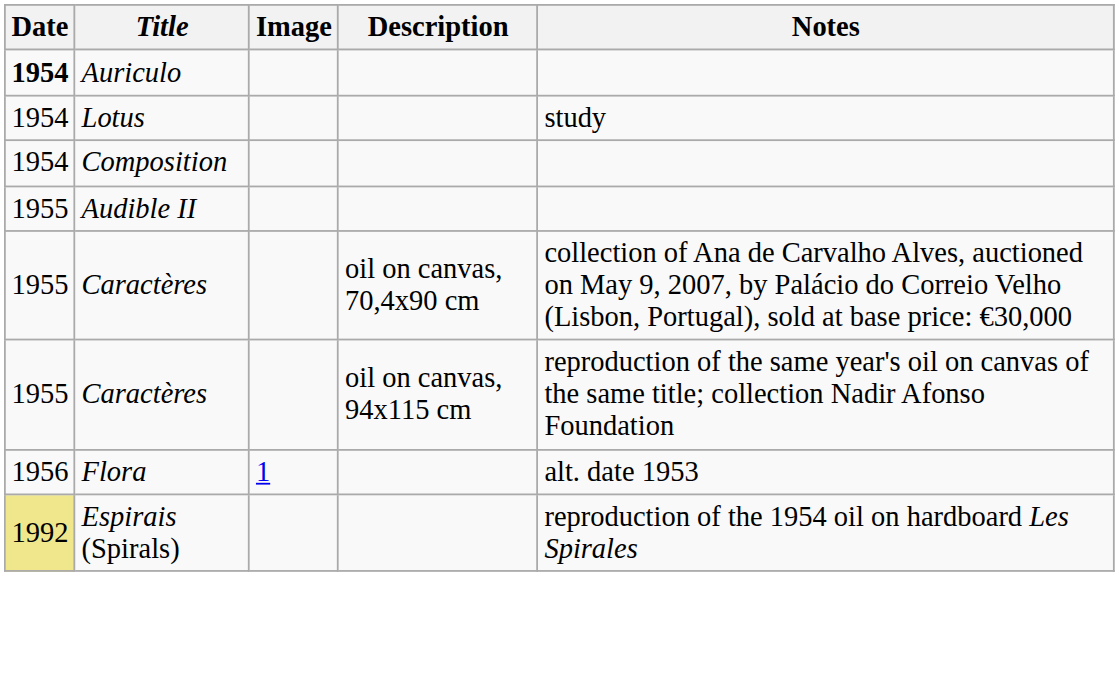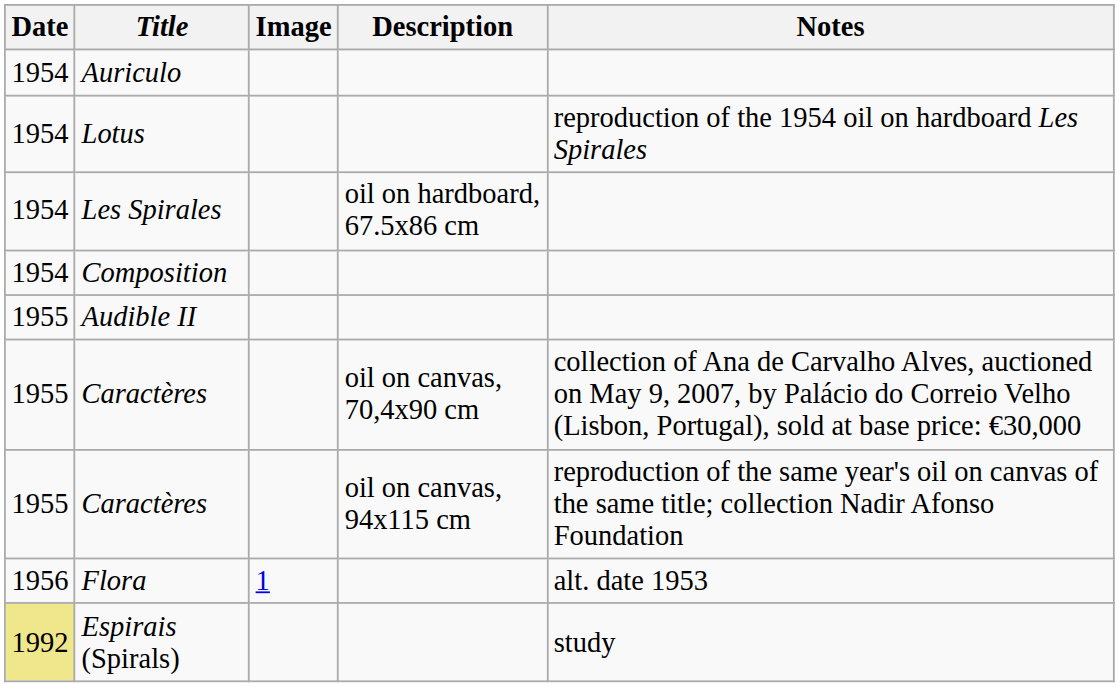 <table class="wikitable sortable" border="1" width=100%>
 <tr bgcolor="#CCCCCC">
 <th>Date</th>
 <th><em>Title</em></th>
 <th class="unsortable">Image</th>
 <th>Description</th>
 <th>Notes</th>
 </tr>
 <tr>
-<td><strong>1954</strong></td>
+<td>1954</td>
 <td><em>Auriculo</em></td>
 <td></td>
 <td></td>
 <td></td>
 </tr>
 <tr>
 <td>1954</td>
 <td><em>Lotus</em></td>
 <td></td>
 <td></td>
-<td>study</td>
+<td>reproduction of the 1954 oil on hardboard <em>Les Spirales</em></td>
+</tr>
+<tr>
+<td>1954</td>
+<td><em>Les Spirales</em></td>
+<td></td>
+<td>oil on hardboard, 67.5x86 cm</td>
+<td></td>
 </tr>
 <tr>
 <td>1954</td>
 <td><em>Composition</em></td>
 <td></td>
 <td></td>
 <td></td>
 </tr>
 <tr>
 <td>1955</td>
 <td><em>Audible II</em></td>
 <td></td>
 <td></td>
 <td></td>
 </tr>
 <tr>
 <td>1955</td>
 <td><em>Caractères</em></td>
 <td>  </td>
 <td>oil on canvas, 70,4x90 cm</td>
 <td>collection of Ana de Carvalho Alves, auctioned on May 9, 2007, by Palácio do Correio Velho (Lisbon, Portugal), sold at base price: €30,000</td>
 </tr>
 <tr>
 <td>1955</td>
 <td><em>Caractères</em></td>
 <td></td>
 <td>oil on canvas, 94x115 cm</td>
 <td>reproduction of the same year's oil on canvas of the same title; collection Nadir Afonso Foundation</td>
 </tr>
 <tr>
 <td>1956</td>
 <td><em>Flora</em></td>
 <td><a href='#'>1</a> </td>
 <td></td>
 <td>alt. date 1953</td>
 </tr>
 <tr>
 <td style="background: khaki;">1992</td>
 <td><em>Espirais</em> (Spirals)</td>
 <td></td>
 <td></td>
-<td>reproduction of the 1954 oil on hardboard <em>Les Spirales</em></td>
+<td>study</td>
 </tr>
 </table>
